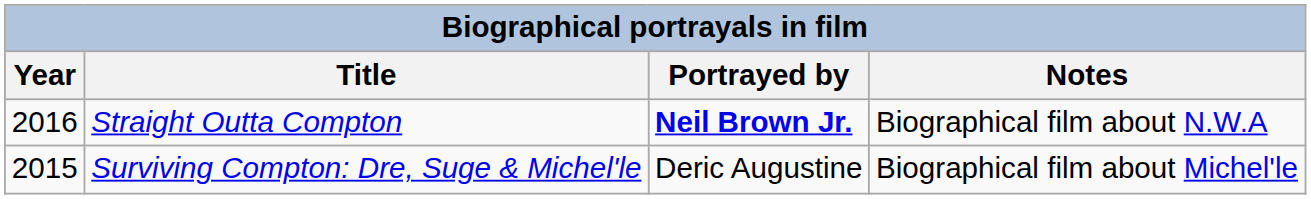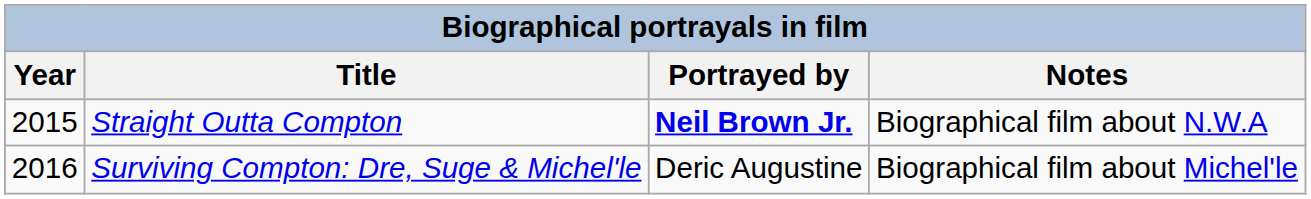 <table class="wikitable">
 <tr style="background:#ccc; text-align:center;">
 <th colspan="4" style="background: LightSteelBlue;">Biographical portrayals in film</th>
 </tr>
 <tr style="background:#ccc; text-align:center;">
 <th>Year</th>
 <th>Title</th>
 <th>Portrayed by</th>
 <th>Notes</th>
 </tr>
 <tr>
-<td>2016</td>
+<td>2015</td>
 <td><em><a href='#'>Straight Outta Compton</a></em></td>
 <td><strong><a href='#'>Neil Brown Jr.</a></strong></td>
 <td>Biographical film about <a href='#'>N.W.A</a></td>
 </tr>
 <tr>
-<td>2015</td>
+<td>2016</td>
 <td><em><a href='#'>Surviving Compton: Dre, Suge & Michel'le</a></em></td>
 <td>Deric Augustine</td>
 <td>Biographical film about <a href='#'>Michel'le</a></td>
 </tr>
 </table>
